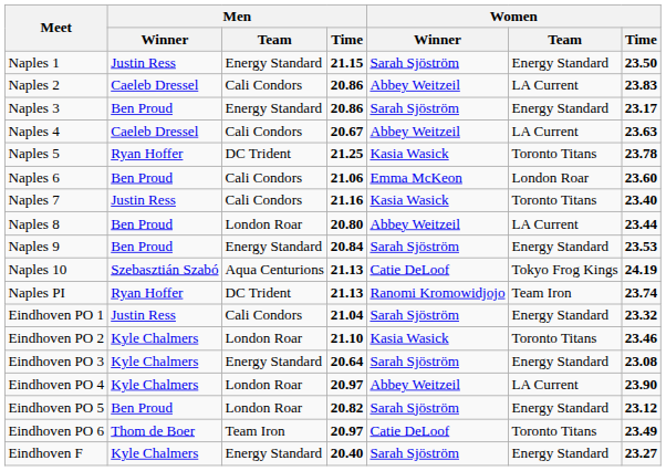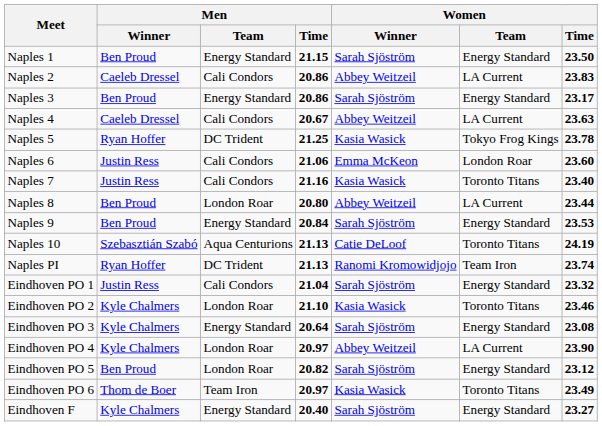 <table class="wikitable">
 <tr>
 <th rowspan="2">Meet</th>
 <th colspan="3">Men</th>
 <th colspan="3">Women</th>
 </tr>
 <tr>
 <th>Winner</th>
 <th>Team</th>
 <th>Time</th>
 <th>Winner</th>
 <th>Team</th>
 <th>Time</th>
 </tr>
 <tr>
 <td>Naples 1</td>
-<td> <a href='#'>Justin Ress</a></td>
+<td> <a href='#'>Ben Proud</a></td>
 <td> Energy Standard</td>
 <td><strong>21.15 </strong></td>
 <td> <a href='#'>Sarah Sjöström</a></td>
 <td> Energy Standard</td>
 <td><strong> 23.50 </strong></td>
 </tr>
 <tr>
 <td>Naples 2</td>
 <td> <a href='#'>Caeleb Dressel</a></td>
 <td> Cali Condors</td>
 <td><strong>20.86 </strong></td>
 <td> <a href='#'>Abbey Weitzeil</a></td>
 <td> LA Current</td>
 <td><strong> 23.83 </strong></td>
 </tr>
 <tr>
 <td>Naples 3</td>
 <td> <a href='#'>Ben Proud</a></td>
 <td> Energy Standard</td>
 <td><strong>20.86 </strong></td>
 <td> <a href='#'>Sarah Sjöström</a></td>
 <td> Energy Standard</td>
 <td><strong> 23.17 </strong></td>
 </tr>
 <tr>
 <td>Naples 4</td>
 <td> <a href='#'>Caeleb Dressel</a></td>
 <td> Cali Condors</td>
 <td><strong>20.67 </strong></td>
 <td> <a href='#'>Abbey Weitzeil</a></td>
 <td> LA Current</td>
 <td><strong> 23.63 </strong></td>
 </tr>
 <tr>
 <td>Naples 5</td>
 <td> <a href='#'>Ryan Hoffer</a></td>
 <td> DC Trident</td>
 <td><strong>21.25 </strong></td>
 <td> <a href='#'>Kasia Wasick</a></td>
-<td> Toronto Titans</td>
+<td> Tokyo Frog Kings</td>
 <td><strong> 23.78 </strong></td>
 </tr>
 <tr>
 <td>Naples 6</td>
-<td> <a href='#'>Ben Proud</a></td>
+<td> <a href='#'>Justin Ress</a></td>
 <td> Cali Condors</td>
 <td><strong> 21.06 </strong></td>
 <td> <a href='#'>Emma McKeon</a></td>
 <td> London Roar</td>
 <td><strong>23.60</strong></td>
 </tr>
 <tr>
 <td>Naples 7</td>
 <td> <a href='#'>Justin Ress</a></td>
 <td> Cali Condors</td>
 <td><strong>21.16 </strong></td>
 <td> <a href='#'>Kasia Wasick</a></td>
 <td> Toronto Titans</td>
 <td><strong> 23.40 </strong></td>
 </tr>
 <tr>
 <td>Naples 8</td>
 <td> <a href='#'>Ben Proud</a></td>
 <td> London Roar</td>
 <td><strong>20.80 </strong></td>
 <td> <a href='#'>Abbey Weitzeil</a></td>
 <td> LA Current</td>
 <td><strong> 23.44 </strong></td>
 </tr>
 <tr>
 <td>Naples 9</td>
 <td> <a href='#'>Ben Proud</a></td>
 <td> Energy Standard</td>
 <td><strong>20.84 </strong></td>
 <td> <a href='#'>Sarah Sjöström</a></td>
 <td> Energy Standard</td>
 <td><strong> 23.53 </strong></td>
 </tr>
 <tr>
 <td>Naples 10</td>
 <td> <a href='#'>Szebasztián Szabó</a></td>
 <td> Aqua Centurions</td>
 <td><strong>21.13 </strong></td>
 <td> <a href='#'>Catie DeLoof</a></td>
-<td> Tokyo Frog Kings</td>
+<td> Toronto Titans</td>
 <td><strong> 24.19 </strong></td>
 </tr>
 <tr>
 <td>Naples PI</td>
 <td> <a href='#'>Ryan Hoffer</a></td>
 <td> DC Trident</td>
 <td><strong>21.13 </strong></td>
 <td> <a href='#'>Ranomi Kromowidjojo</a></td>
 <td> Team Iron</td>
 <td><strong> 23.74 </strong></td>
 </tr>
 <tr>
 <td>Eindhoven PO 1</td>
 <td> <a href='#'>Justin Ress</a></td>
 <td> Cali Condors</td>
 <td><strong>21.04 </strong></td>
 <td> <a href='#'>Sarah Sjöström</a></td>
 <td> Energy Standard</td>
 <td><strong> 23.32 </strong></td>
 </tr>
 <tr>
 <td>Eindhoven PO 2</td>
 <td> <a href='#'>Kyle Chalmers</a></td>
 <td> London Roar</td>
 <td><strong> 21.10 </strong></td>
 <td> <a href='#'>Kasia Wasick</a></td>
 <td> Toronto Titans</td>
 <td><strong>23.46  </strong></td>
 </tr>
 <tr>
 <td>Eindhoven PO 3</td>
 <td> <a href='#'>Kyle Chalmers</a></td>
 <td> Energy Standard</td>
 <td><strong>20.64 </strong></td>
 <td> <a href='#'>Sarah Sjöström</a></td>
 <td> Energy Standard</td>
 <td><strong> 23.08 </strong></td>
 </tr>
 <tr>
 <td>Eindhoven PO 4</td>
 <td> <a href='#'>Kyle Chalmers</a></td>
 <td> London Roar</td>
 <td><strong>20.97 </strong></td>
 <td> <a href='#'>Abbey Weitzeil</a></td>
 <td> LA Current</td>
 <td><strong> 23.90 </strong></td>
 </tr>
 <tr>
 <td>Eindhoven PO 5</td>
 <td> <a href='#'>Ben Proud</a></td>
 <td> London Roar</td>
 <td><strong>20.82 </strong></td>
 <td> <a href='#'>Sarah Sjöström</a></td>
 <td> Energy Standard</td>
 <td><strong> 23.12 </strong></td>
 </tr>
 <tr>
 <td>Eindhoven PO 6</td>
 <td> <a href='#'>Thom de Boer</a></td>
 <td> Team Iron</td>
 <td><strong>20.97 </strong></td>
-<td> <a href='#'>Catie DeLoof</a></td>
+<td> <a href='#'>Kasia Wasick</a></td>
 <td> Toronto Titans</td>
 <td><strong> 23.49 </strong></td>
 </tr>
 <tr>
 <td>Eindhoven F</td>
 <td> <a href='#'>Kyle Chalmers</a></td>
 <td> Energy Standard</td>
 <td><strong>20.40 </strong></td>
 <td> <a href='#'>Sarah Sjöström</a></td>
 <td> Energy Standard</td>
 <td><strong> 23.27 </strong></td>
 </tr>
 </table>
